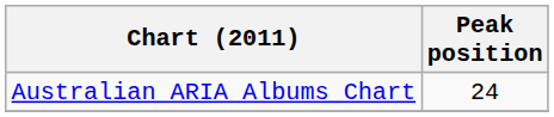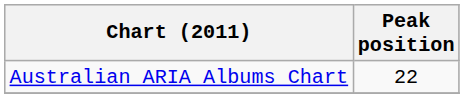 <table class="wikitable sortable">
 <tr>
 <th>Chart (2011)</th>
 <th>Peak<br>position</th>
 </tr>
 <tr>
 <td><a href='#'>Australian ARIA Albums Chart</a></td>
-<td align="center">24</td>
+<td align="center">22</td>
 </tr>
 <tr>
 </tr>
 </table>
